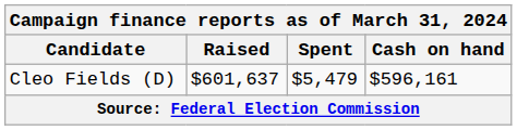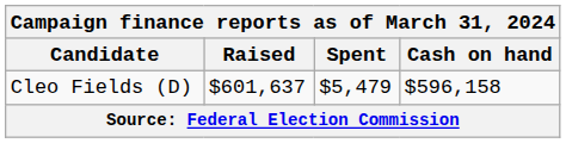 <table class="wikitable sortable">
 <tr>
 <th colspan=4>Campaign finance reports as of March 31, 2024</th>
 </tr>
 <tr style="text-align:center;">
 <th>Candidate</th>
 <th>Raised</th>
 <th>Spent</th>
 <th>Cash on hand</th>
 </tr>
 <tr>
 <td>Cleo Fields (D)</td>
 <td>$601,637</td>
 <td>$5,479</td>
-<td>$596,161</td>
+<td>$596,158</td>
 </tr>
 <tr>
 <th colspan="4"><small>Source: <a href='#'>Federal Election Commission</a></small></th>
 </tr>
 </table>
